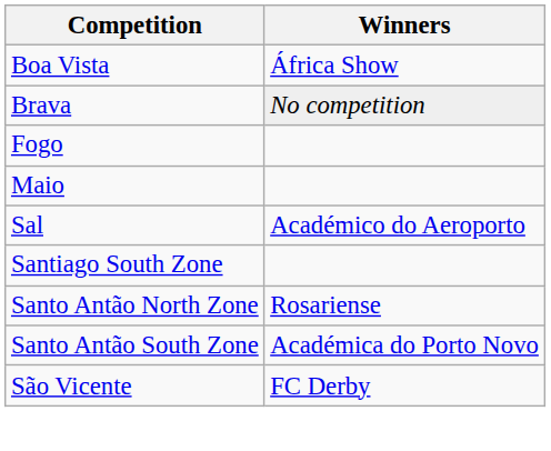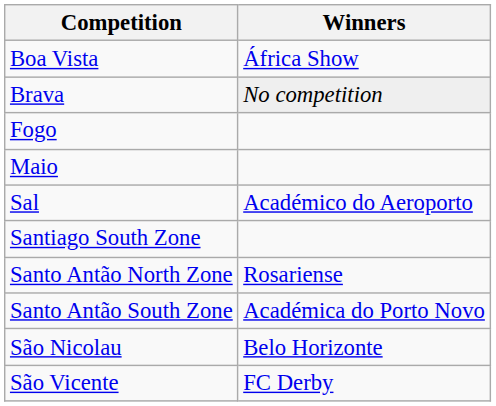 <table class="wikitable">
 <tr>
 <th>Competition</th>
 <th>Winners</th>
 </tr>
 <tr>
 <td><a href='#'>Boa Vista</a></td>
 <td><a href='#'>África Show</a></td>
 </tr>
 <tr>
 <td><a href='#'>Brava</a></td>
 <td bgcolor=EFEFEF><em>No competition</em></td>
 </tr>
 <tr>
 <td><a href='#'>Fogo</a></td>
 <td></td>
 </tr>
 <tr>
 <td><a href='#'>Maio</a></td>
 <td></td>
 </tr>
 <tr>
 <td><a href='#'>Sal</a></td>
 <td><a href='#'>Académico do Aeroporto</a></td>
 </tr>
 <tr>
 <td><a href='#'>Santiago South Zone</a></td>
 <td></td>
 </tr>
 <tr>
 <td><a href='#'>Santo Antão North Zone</a></td>
 <td><a href='#'>Rosariense</a></td>
 </tr>
 <tr>
 <td><a href='#'>Santo Antão South Zone</a></td>
 <td><a href='#'>Académica do Porto Novo</a></td>
 </tr>
 <tr>
+<td><a href='#'>São Nicolau</a></td>
+<td><a href='#'>Belo Horizonte</a></td>
+</tr>
+<tr>
 <td><a href='#'>São Vicente</a></td>
 <td><a href='#'>FC Derby</a></td>
 </tr>
 </table>
